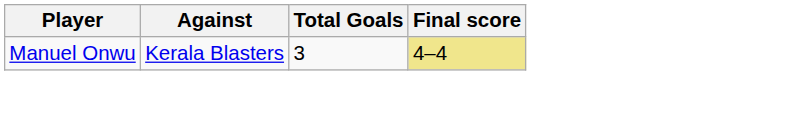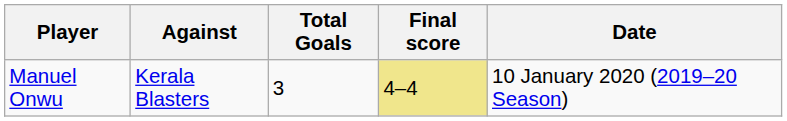 <table class="wikitable">
 <tr>
 <th>Player</th>
 <th>Against</th>
 <th>Total Goals</th>
 <th>Final score</th>
+<th>Date</th>
 </tr>
 <tr>
 <td> <a href='#'>Manuel Onwu</a></td>
 <td><a href='#'>Kerala Blasters</a></td>
 <td>3</td>
 <td style="background: khaki;">4–4</td>
+<td>10 January 2020 (<a href='#'>2019–20 Season</a>)</td>
 </tr>
 </table>
